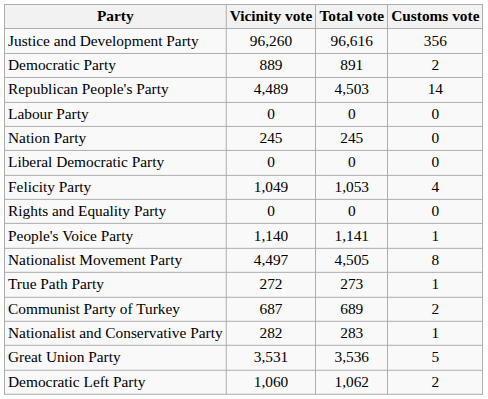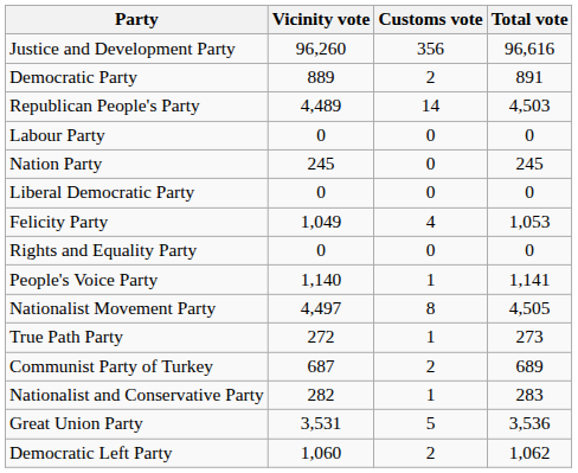 <table class="wikitable sortable">
 <tr>
 <th style="text-align:center;">Party</th>
 <th style="text-align:center;">Vicinity vote</th>
+<th style="text-align:center;">Customs vote</th>
 <th style="text-align:center;">Total vote</th>
-<th style="text-align:center;">Customs vote</th>
 </tr>
 <tr>
 <td>Justice and Development Party</td>
 <td style="text-align:center;">96,260</td>
+<td style="text-align:center;">356</td>
 <td style="text-align:center;">96,616</td>
-<td style="text-align:center;">356</td>
 </tr>
 <tr>
 <td>Democratic Party</td>
 <td style="text-align:center;">889</td>
+<td style="text-align:center;">2</td>
 <td style="text-align:center;">891</td>
-<td style="text-align:center;">2</td>
 </tr>
 <tr>
 <td>Republican People's Party</td>
 <td style="text-align:center;">4,489</td>
+<td style="text-align:center;">14</td>
 <td style="text-align:center;">4,503</td>
-<td style="text-align:center;">14</td>
 </tr>
 <tr>
 <td>Labour Party</td>
 <td style="text-align:center;">0</td>
 <td style="text-align:center;">0</td>
 <td style="text-align:center;">0</td>
 </tr>
 <tr>
 <td>Nation Party</td>
 <td style="text-align:center;">245</td>
+<td style="text-align:center;">0</td>
 <td style="text-align:center;">245</td>
-<td style="text-align:center;">0</td>
 </tr>
 <tr>
 <td>Liberal Democratic Party</td>
 <td style="text-align:center;">0</td>
 <td style="text-align:center;">0</td>
 <td style="text-align:center;">0</td>
 </tr>
 <tr>
 <td>Felicity Party</td>
 <td style="text-align:center;">1,049</td>
+<td style="text-align:center;">4</td>
 <td style="text-align:center;">1,053</td>
-<td style="text-align:center;">4</td>
 </tr>
 <tr>
 <td>Rights and Equality Party</td>
 <td style="text-align:center;">0</td>
 <td style="text-align:center;">0</td>
 <td style="text-align:center;">0</td>
 </tr>
 <tr>
 <td>People's Voice Party</td>
 <td style="text-align:center;">1,140</td>
+<td style="text-align:center;">1</td>
 <td style="text-align:center;">1,141</td>
-<td style="text-align:center;">1</td>
 </tr>
 <tr>
 <td>Nationalist Movement Party</td>
 <td style="text-align:center;">4,497</td>
+<td style="text-align:center;">8</td>
 <td style="text-align:center;">4,505</td>
-<td style="text-align:center;">8</td>
 </tr>
 <tr>
 <td>True Path Party</td>
 <td style="text-align:center;">272</td>
+<td style="text-align:center;">1</td>
 <td style="text-align:center;">273</td>
-<td style="text-align:center;">1</td>
 </tr>
 <tr>
 <td>Communist Party of Turkey</td>
 <td style="text-align:center;">687</td>
+<td style="text-align:center;">2</td>
 <td style="text-align:center;">689</td>
-<td style="text-align:center;">2</td>
 </tr>
 <tr>
 <td>Nationalist and Conservative Party</td>
 <td style="text-align:center;">282</td>
+<td style="text-align:center;">1</td>
 <td style="text-align:center;">283</td>
-<td style="text-align:center;">1</td>
 </tr>
 <tr>
 <td>Great Union Party</td>
 <td style="text-align:center;">3,531</td>
+<td style="text-align:center;">5</td>
 <td style="text-align:center;">3,536</td>
-<td style="text-align:center;">5</td>
 </tr>
 <tr>
 <td>Democratic Left Party</td>
 <td style="text-align:center;">1,060</td>
+<td style="text-align:center;">2</td>
 <td style="text-align:center;">1,062</td>
-<td style="text-align:center;">2</td>
 </tr>
 </table>
